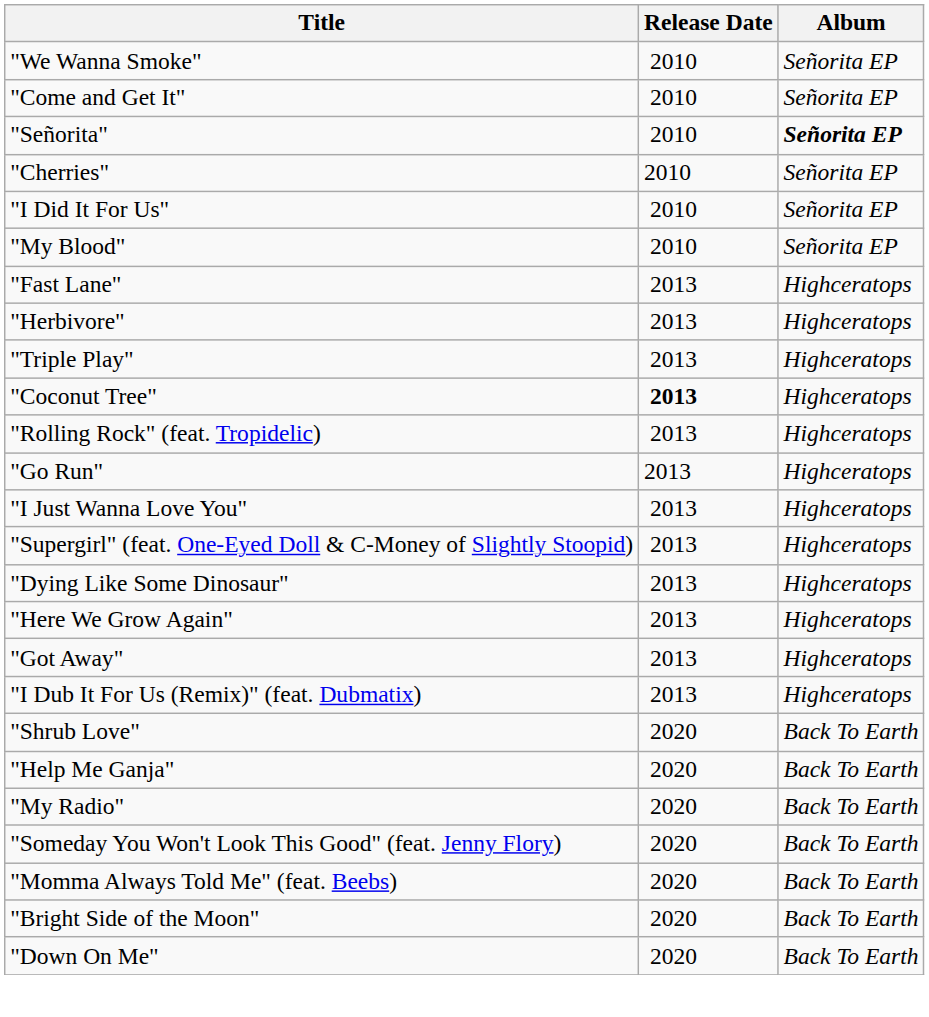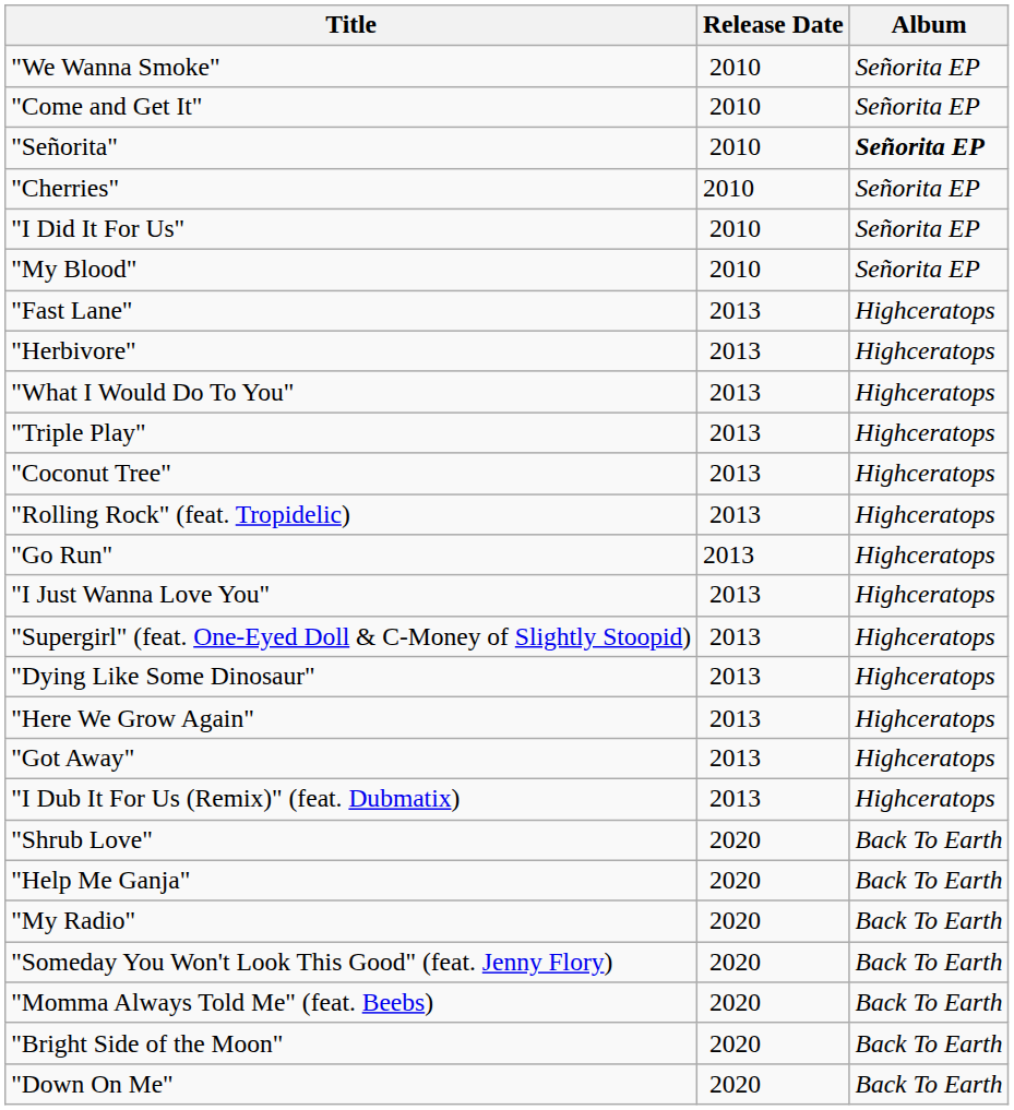 <table class="wikitable">
 <tr>
 <th>Title</th>
 <th>Release Date</th>
 <th>Album</th>
 </tr>
 <tr>
 <td>"We Wanna Smoke"</td>
 <td> 2010</td>
 <td><em>Señorita EP</em></td>
 </tr>
 <tr>
 <td>"Come and Get It"</td>
 <td> 2010</td>
 <td><em>Señorita EP</em></td>
 </tr>
 <tr>
 <td>"Señorita"</td>
 <td> 2010</td>
 <td><strong><em>Señorita EP</em></strong></td>
 </tr>
 <tr>
 <td>"Cherries"</td>
 <td>2010</td>
 <td><em>Señorita EP</em></td>
 </tr>
 <tr>
 <td>"I Did It For Us"</td>
 <td> 2010</td>
 <td><em>Señorita EP</em></td>
 </tr>
 <tr>
 <td>"My Blood"</td>
 <td> 2010</td>
 <td><em>Señorita EP</em></td>
 </tr>
 <tr>
 <td>"Fast Lane"</td>
 <td> 2013</td>
 <td><em>Highceratops</em></td>
 </tr>
 <tr>
 <td>"Herbivore"</td>
 <td> 2013</td>
 <td><em>Highceratops</em></td>
 </tr>
 <tr>
+<td>"What I Would Do To You"</td>
+<td> 2013</td>
+<td><em>Highceratops</em></td>
+</tr>
+<tr>
 <td>"Triple Play"</td>
 <td> 2013</td>
 <td><em>Highceratops</em></td>
 </tr>
 <tr>
 <td>"Coconut Tree"</td>
-<td><strong> 2013</strong></td>
+<td> 2013</td>
 <td><em>Highceratops</em></td>
 </tr>
 <tr>
 <td>"Rolling Rock" (feat. <a href='#'>Tropidelic</a>)</td>
 <td> 2013</td>
 <td><em>Highceratops</em></td>
 </tr>
 <tr>
 <td>"Go Run"</td>
 <td>2013</td>
 <td><em>Highceratops</em></td>
 </tr>
 <tr>
 <td>"I Just Wanna Love You"</td>
 <td> 2013</td>
 <td><em>Highceratops</em></td>
 </tr>
 <tr>
 <td>"Supergirl" (feat. <a href='#'>One-Eyed Doll</a> & C-Money of <a href='#'>Slightly Stoopid</a>)</td>
 <td> 2013</td>
 <td><em>Highceratops</em></td>
 </tr>
 <tr>
 <td>"Dying Like Some Dinosaur"</td>
 <td> 2013</td>
 <td><em>Highceratops</em></td>
 </tr>
 <tr>
 <td>"Here We Grow Again"</td>
 <td> 2013</td>
 <td><em>Highceratops</em></td>
 </tr>
 <tr>
 <td>"Got Away"</td>
 <td> 2013</td>
 <td><em>Highceratops</em></td>
 </tr>
 <tr>
 <td>"I Dub It For Us (Remix)" (feat. <a href='#'>Dubmatix</a>)</td>
 <td> 2013</td>
 <td><em>Highceratops</em></td>
 </tr>
 <tr>
 <td>"Shrub Love"</td>
 <td> 2020</td>
 <td><em>Back To Earth</em></td>
 </tr>
 <tr>
 <td>"Help Me Ganja"</td>
 <td> 2020</td>
 <td><em>Back To Earth</em></td>
 </tr>
 <tr>
 <td>"My Radio"</td>
 <td> 2020</td>
 <td><em>Back To Earth</em></td>
 </tr>
 <tr>
 <td>"Someday You Won't Look This Good" (feat. <a href='#'>Jenny Flory</a>)</td>
 <td> 2020</td>
 <td><em>Back To Earth</em></td>
 </tr>
 <tr>
 <td>"Momma Always Told Me" (feat. <a href='#'>Beebs</a>)</td>
 <td> 2020</td>
 <td><em>Back To Earth</em></td>
 </tr>
 <tr>
 <td>"Bright Side of the Moon"</td>
 <td> 2020</td>
 <td><em>Back To Earth</em></td>
 </tr>
 <tr>
 <td>"Down On Me"</td>
 <td> 2020</td>
 <td><em>Back To Earth</em></td>
 </tr>
 </table>
